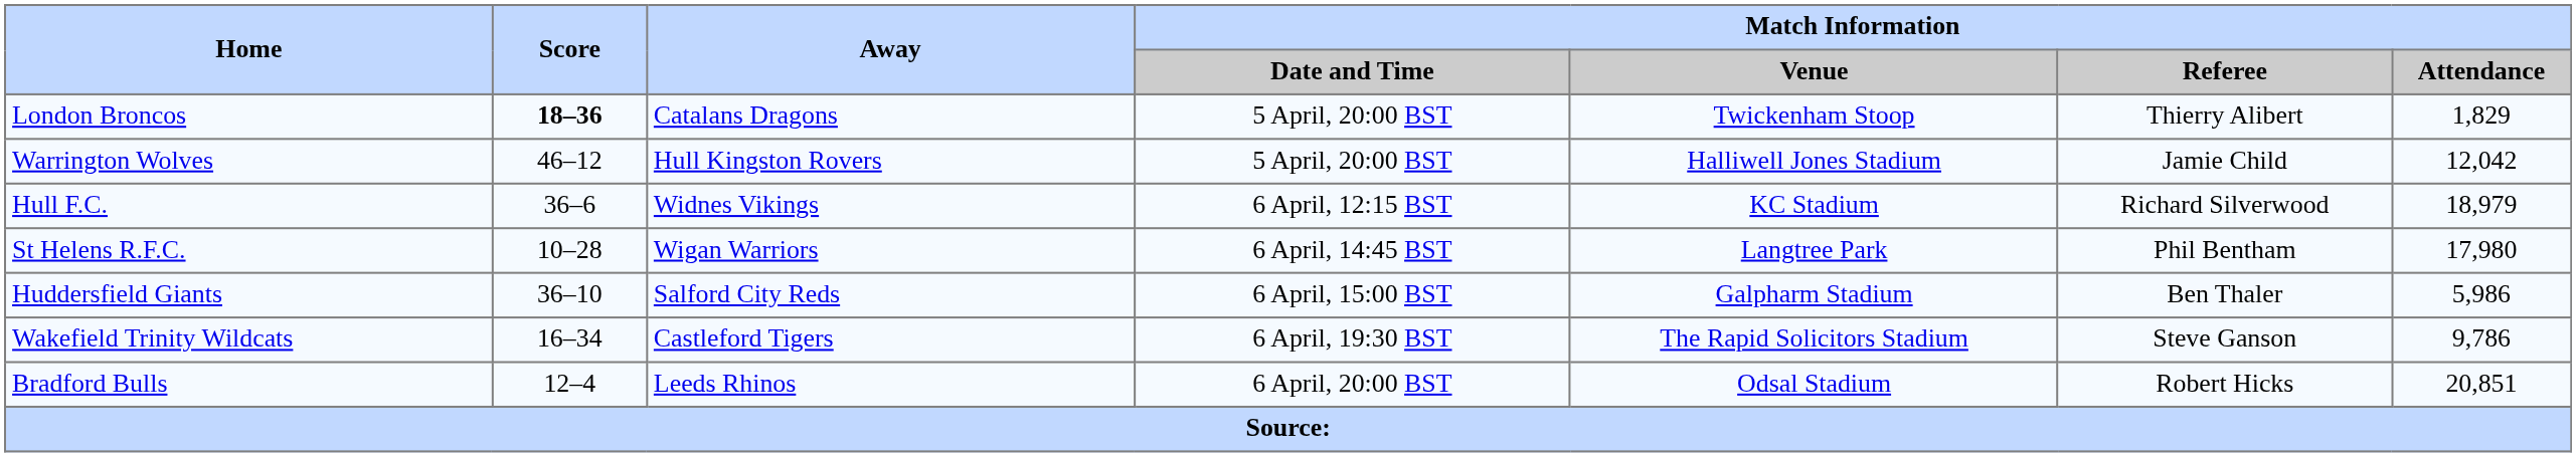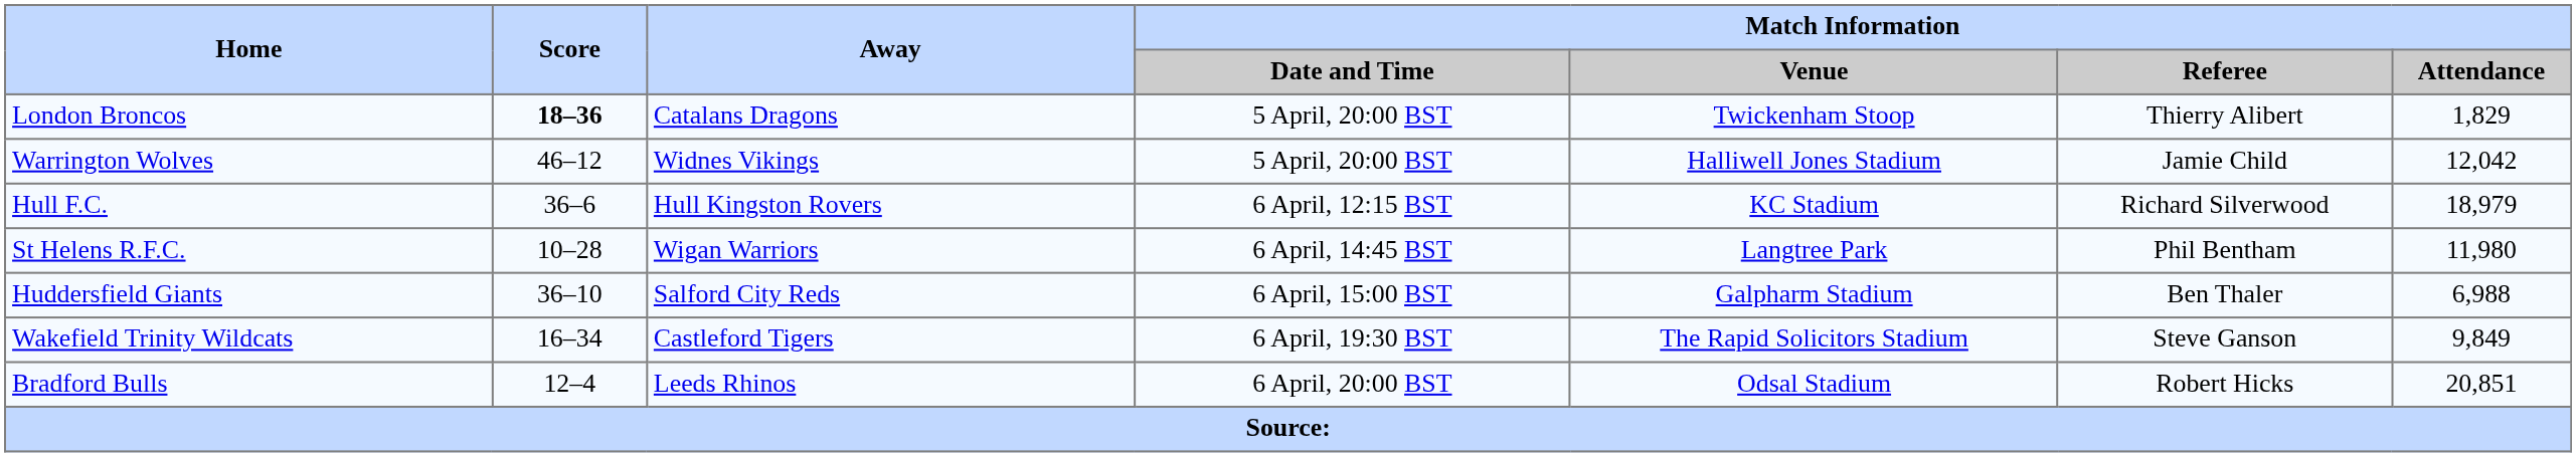 <table border=1 style="border-collapse:collapse; font-size:80%; text-align:center;" cellpadding=3 cellspacing=0 width=100%>
 <tr bgcolor=#C1D8FF>
 <th rowspan=2 width=19%>Home</th>
 <th rowspan=2 width=6%>Score</th>
 <th rowspan=2 width=19%>Away</th>
 <th colspan=6>Match Information</th>
 </tr>
 <tr bgcolor=#CCCCCC>
 <th width=17%>Date and Time</th>
 <th width=19%>Venue</th>
 <th width=13%>Referee</th>
 <th width=7%>Attendance</th>
 </tr>
 <tr bgcolor=#F5FAFF>
 <td align=left> <a href='#'>London Broncos</a></td>
 <td><strong>18–36</strong></td>
 <td align=left> <a href='#'>Catalans Dragons</a></td>
 <td>5 April, 20:00 <a href='#'>BST</a></td>
 <td><a href='#'>Twickenham Stoop</a></td>
 <td>Thierry Alibert</td>
 <td>1,829</td>
 </tr>
 <tr bgcolor=#F5FAFF>
 <td align=left> <a href='#'>Warrington Wolves</a></td>
 <td>46–12</td>
-<td align=left> <a href='#'>Hull Kingston Rovers</a></td>
+<td align=left> <a href='#'>Widnes Vikings</a></td>
 <td>5 April, 20:00 <a href='#'>BST</a></td>
 <td><a href='#'>Halliwell Jones Stadium</a></td>
 <td>Jamie Child</td>
 <td>12,042</td>
 </tr>
 <tr bgcolor=#F5FAFF>
 <td align=left> <a href='#'>Hull F.C.</a></td>
 <td>36–6</td>
-<td align=left> <a href='#'>Widnes Vikings</a></td>
+<td align=left> <a href='#'>Hull Kingston Rovers</a></td>
 <td>6 April, 12:15 <a href='#'>BST</a></td>
 <td><a href='#'>KC Stadium</a></td>
 <td>Richard Silverwood</td>
 <td>18,979</td>
 </tr>
 <tr bgcolor=#F5FAFF>
 <td align=left> <a href='#'>St Helens R.F.C.</a></td>
 <td>10–28</td>
 <td align=left> <a href='#'>Wigan Warriors</a></td>
 <td>6 April, 14:45 <a href='#'>BST</a></td>
 <td><a href='#'>Langtree Park</a></td>
 <td>Phil Bentham</td>
-<td>17,980</td>
+<td>11,980</td>
 </tr>
 <tr bgcolor=#F5FAFF>
 <td align=left> <a href='#'>Huddersfield Giants</a></td>
 <td>36–10</td>
 <td align=left> <a href='#'>Salford City Reds</a></td>
 <td>6 April, 15:00 <a href='#'>BST</a></td>
 <td><a href='#'>Galpharm Stadium</a></td>
 <td>Ben Thaler</td>
-<td>5,986</td>
+<td>6,988</td>
 </tr>
 <tr bgcolor=#F5FAFF>
 <td align=left> <a href='#'>Wakefield Trinity Wildcats</a></td>
 <td>16–34</td>
 <td align=left> <a href='#'>Castleford Tigers</a></td>
 <td>6 April, 19:30 <a href='#'>BST</a></td>
 <td><a href='#'>The Rapid Solicitors Stadium</a></td>
 <td>Steve Ganson</td>
-<td>9,786</td>
+<td>9,849</td>
 </tr>
 <tr bgcolor=#F5FAFF>
 <td align=left> <a href='#'>Bradford Bulls</a></td>
 <td>12–4</td>
 <td align=left> <a href='#'>Leeds Rhinos</a></td>
 <td>6 April, 20:00 <a href='#'>BST</a></td>
 <td><a href='#'>Odsal Stadium</a></td>
 <td>Robert Hicks</td>
 <td>20,851</td>
 </tr>
 <tr bgcolor=#C1D8FF>
 <th colspan=12>Source:</th>
 </tr>
 </table>
